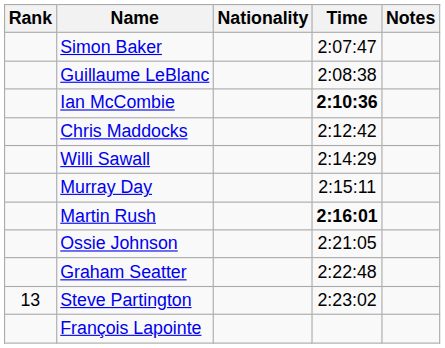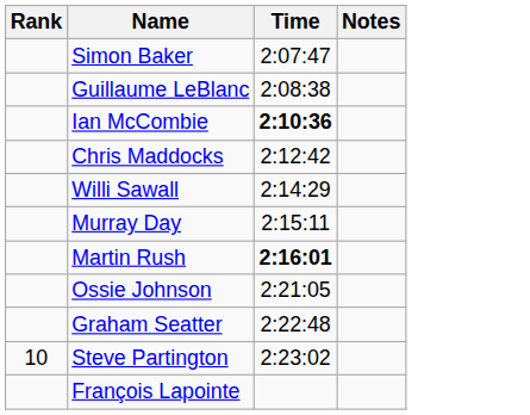 <table class="wikitable sortable" style=" text-align:center">
 <tr>
 <th>Rank</th>
 <th>Name</th>
-<th>Nationality</th>
 <th>Time</th>
 <th>Notes</th>
 </tr>
 <tr>
 <td></td>
 <td align=left><a href='#'>Simon Baker</a></td>
-<td align=left></td>
 <td>2:07:47</td>
 <td></td>
 </tr>
 <tr>
 <td></td>
 <td align=left><a href='#'>Guillaume LeBlanc</a></td>
-<td align=left></td>
 <td>2:08:38</td>
 <td></td>
 </tr>
 <tr>
 <td></td>
 <td align=left><a href='#'>Ian McCombie</a></td>
-<td align=left></td>
 <td><strong>2:10:36</strong></td>
 <td></td>
 </tr>
 <tr>
 <td></td>
 <td align=left><a href='#'>Chris Maddocks</a></td>
-<td align=left></td>
 <td>2:12:42</td>
 <td></td>
 </tr>
 <tr>
 <td></td>
 <td align=left><a href='#'>Willi Sawall</a></td>
-<td align=left></td>
 <td>2:14:29</td>
 <td></td>
 </tr>
 <tr>
 <td></td>
 <td align=left><a href='#'>Murray Day</a></td>
-<td align=left></td>
 <td>2:15:11</td>
 <td></td>
 </tr>
 <tr>
 <td></td>
 <td align=left><a href='#'>Martin Rush</a></td>
-<td align=left></td>
 <td><strong>2:16:01</strong></td>
 <td></td>
 </tr>
 <tr>
 <td></td>
 <td align=left><a href='#'>Ossie Johnson</a></td>
-<td align=left></td>
 <td>2:21:05</td>
 <td></td>
 </tr>
 <tr>
 <td></td>
 <td align=left><a href='#'>Graham Seatter</a></td>
-<td align=left></td>
 <td>2:22:48</td>
 <td></td>
 </tr>
 <tr>
-<td>13</td>
+<td>10</td>
 <td align=left><a href='#'>Steve Partington</a></td>
-<td align=left></td>
 <td>2:23:02</td>
 <td></td>
 </tr>
 <tr>
 <td></td>
 <td align=left><a href='#'>François Lapointe</a></td>
-<td align=left></td>
 <td></td>
 <td></td>
 </tr>
 </table>
